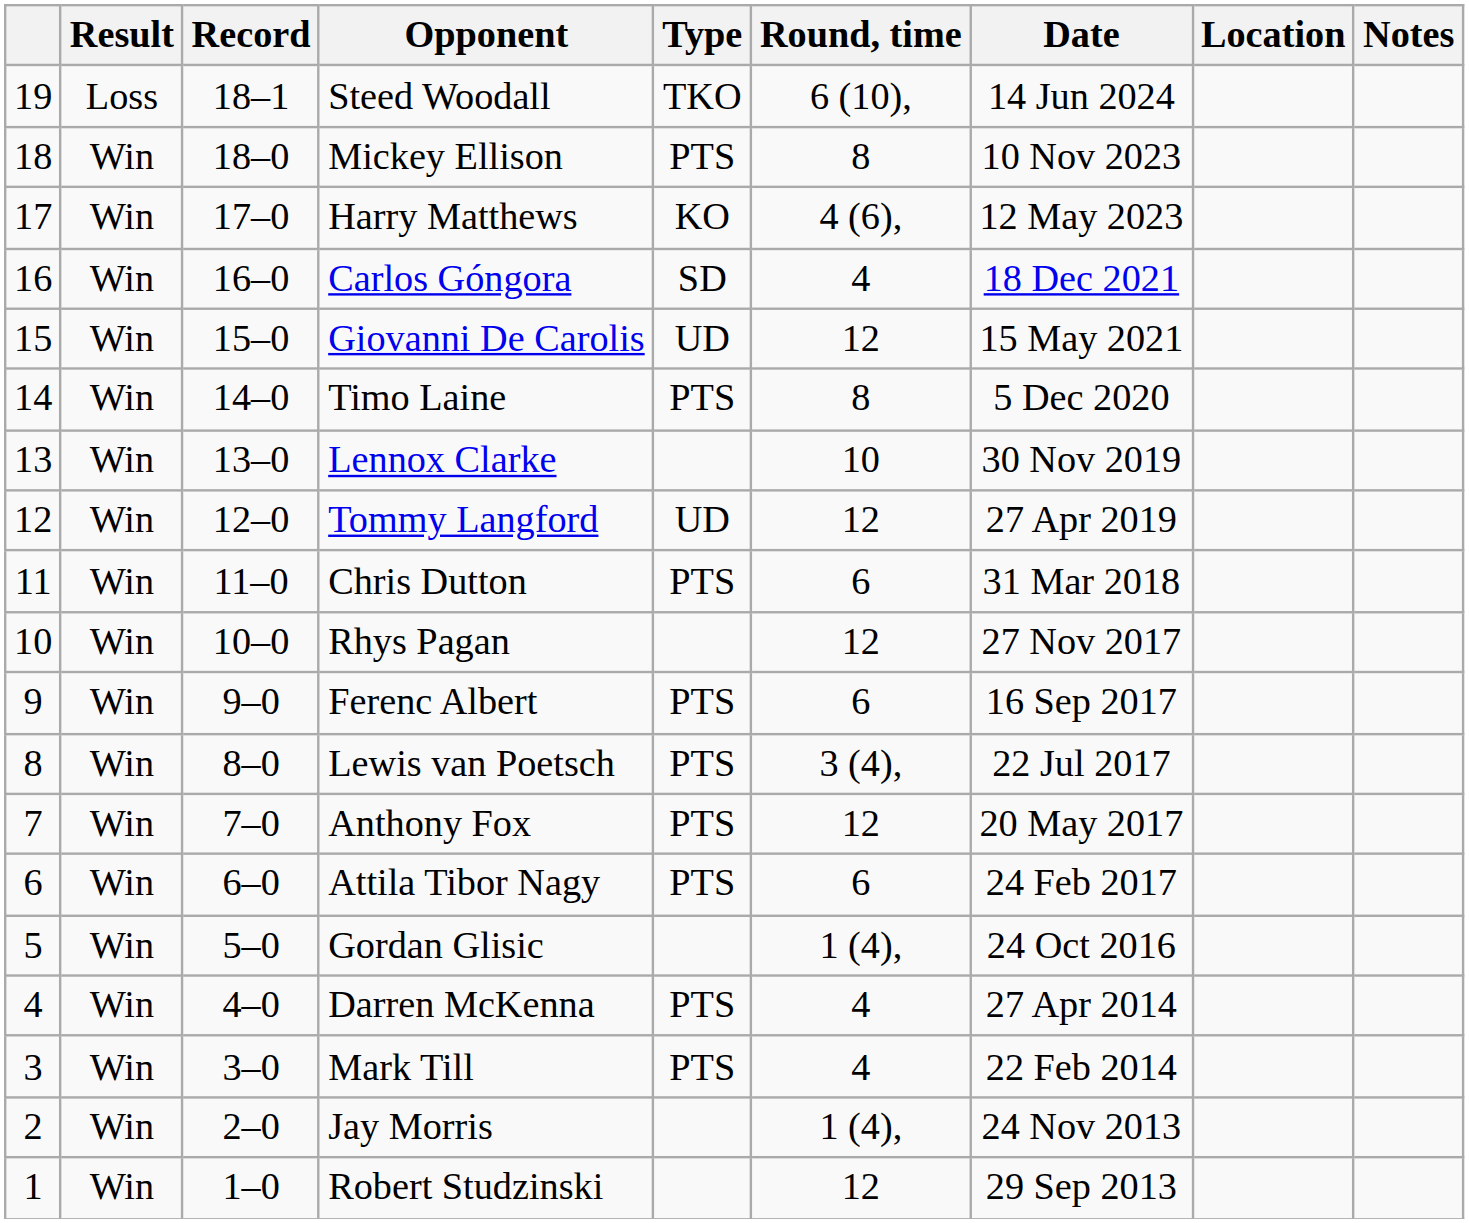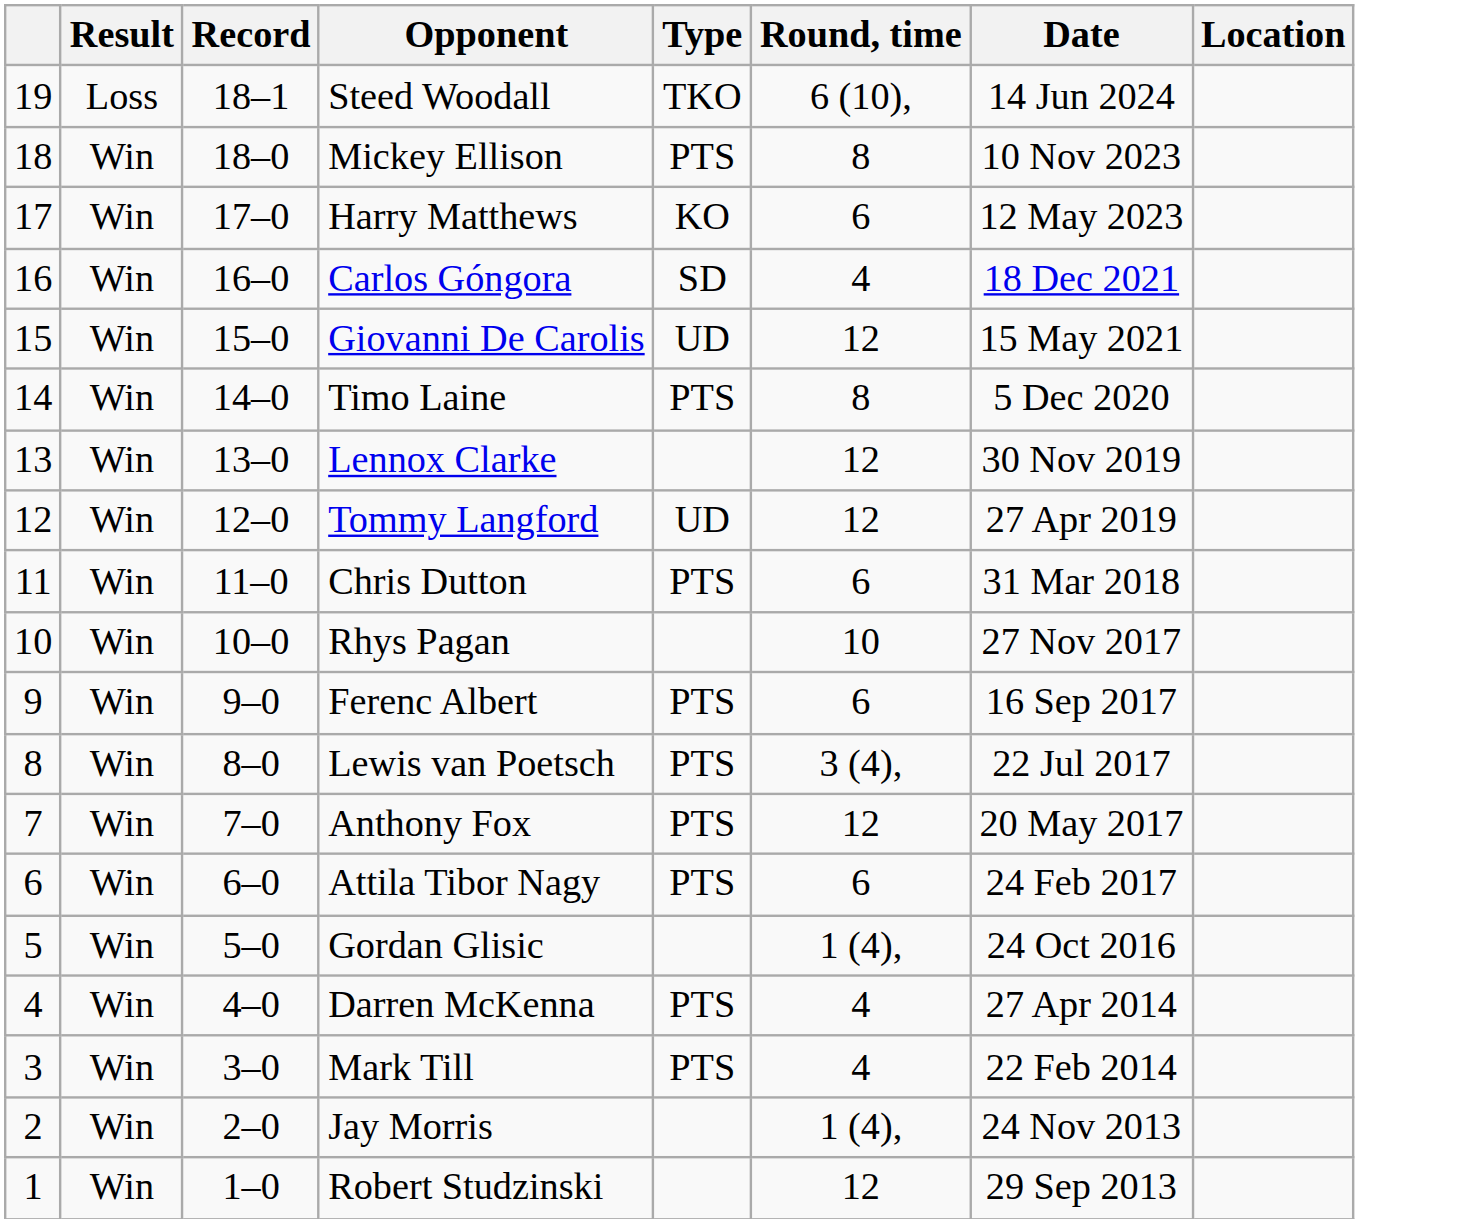 <table class="wikitable" style="text-align:center">
 <tr>
 <th></th>
 <th>Result</th>
 <th>Record</th>
 <th>Opponent</th>
 <th>Type</th>
 <th>Round, time</th>
 <th>Date</th>
 <th>Location</th>
-<th>Notes</th>
 </tr>
 <tr>
 <td>19</td>
 <td>Loss</td>
 <td>18–1</td>
 <td style="text-align:left;">Steed Woodall</td>
 <td>TKO</td>
 <td>6 (10), </td>
 <td>14 Jun 2024</td>
-<td style="text-align:left;"></td>
 <td style="text-align:left;"></td>
 </tr>
 <tr>
 <td>18</td>
 <td>Win</td>
 <td>18–0</td>
 <td style="text-align:left;">Mickey Ellison</td>
 <td>PTS</td>
 <td>8</td>
 <td>10 Nov 2023</td>
 <td style="text-align:left;"></td>
-<td style="text-align:left;"></td>
 </tr>
 <tr>
 <td>17</td>
 <td>Win</td>
 <td>17–0</td>
 <td style="text-align:left;">Harry Matthews</td>
 <td>KO</td>
-<td>4 (6), </td>
+<td>6</td>
 <td>12 May 2023</td>
 <td style="text-align:left;"></td>
-<td></td>
 </tr>
 <tr>
 <td>16</td>
 <td>Win</td>
 <td>16–0</td>
 <td style="text-align:left;"><a href='#'>Carlos Góngora</a></td>
 <td>SD</td>
 <td>4</td>
 <td><a href='#'>18 Dec 2021</a></td>
-<td style="text-align:left;"></td>
 <td style="text-align:left;"></td>
 </tr>
 <tr>
 <td>15</td>
 <td>Win</td>
 <td>15–0</td>
 <td align=left><a href='#'>Giovanni De Carolis</a></td>
 <td>UD</td>
 <td>12</td>
 <td>15 May 2021</td>
 <td align=left></td>
-<td align=left></td>
 </tr>
 <tr>
 <td>14</td>
 <td>Win</td>
 <td>14–0</td>
 <td align=left>Timo Laine</td>
 <td>PTS</td>
 <td>8</td>
 <td>5 Dec 2020</td>
 <td align=left></td>
-<td></td>
 </tr>
 <tr>
 <td>13</td>
 <td>Win</td>
 <td>13–0</td>
 <td align=left><a href='#'>Lennox Clarke</a></td>
 <td></td>
-<td>10</td>
+<td>12</td>
 <td>30 Nov 2019</td>
-<td align=left></td>
 <td align=left></td>
 </tr>
 <tr>
 <td>12</td>
 <td>Win</td>
 <td>12–0</td>
 <td align=left><a href='#'>Tommy Langford</a></td>
 <td>UD</td>
 <td>12</td>
 <td>27 Apr 2019</td>
 <td align=left></td>
-<td align=left></td>
 </tr>
 <tr>
 <td>11</td>
 <td>Win</td>
 <td>11–0</td>
 <td align=left>Chris Dutton</td>
 <td>PTS</td>
 <td>6</td>
 <td>31 Mar 2018</td>
 <td align=left></td>
-<td></td>
 </tr>
 <tr>
 <td>10</td>
 <td>Win</td>
 <td>10–0</td>
 <td align=left>Rhys Pagan</td>
 <td></td>
-<td>12</td>
+<td>10</td>
 <td>27 Nov 2017</td>
-<td align=left></td>
 <td align=left></td>
 </tr>
 <tr>
 <td>9</td>
 <td>Win</td>
 <td>9–0</td>
 <td align=left>Ferenc Albert</td>
 <td>PTS</td>
 <td>6</td>
 <td>16 Sep 2017</td>
 <td align=left></td>
-<td></td>
 </tr>
 <tr>
 <td>8</td>
 <td>Win</td>
 <td>8–0</td>
 <td align=left>Lewis van Poetsch</td>
 <td>PTS</td>
 <td>3 (4), </td>
 <td>22 Jul 2017</td>
 <td align=left></td>
-<td></td>
 </tr>
 <tr>
 <td>7</td>
 <td>Win</td>
 <td>7–0</td>
 <td align=left>Anthony Fox</td>
 <td>PTS</td>
 <td>12</td>
 <td>20 May 2017</td>
 <td align=left></td>
-<td></td>
 </tr>
 <tr>
 <td>6</td>
 <td>Win</td>
 <td>6–0</td>
 <td align=left>Attila Tibor Nagy</td>
 <td>PTS</td>
 <td>6</td>
 <td>24 Feb 2017</td>
 <td align=left></td>
-<td></td>
 </tr>
 <tr>
 <td>5</td>
 <td>Win</td>
 <td>5–0</td>
 <td align=left>Gordan Glisic</td>
 <td></td>
 <td>1 (4), </td>
 <td>24 Oct 2016</td>
 <td align=left></td>
-<td></td>
 </tr>
 <tr>
 <td>4</td>
 <td>Win</td>
 <td>4–0</td>
 <td align=left>Darren McKenna</td>
 <td>PTS</td>
 <td>4</td>
 <td>27 Apr 2014</td>
 <td align=left></td>
-<td></td>
 </tr>
 <tr>
 <td>3</td>
 <td>Win</td>
 <td>3–0</td>
 <td align=left>Mark Till</td>
 <td>PTS</td>
 <td>4</td>
 <td>22 Feb 2014</td>
 <td align=left></td>
-<td></td>
 </tr>
 <tr>
 <td>2</td>
 <td>Win</td>
 <td>2–0</td>
 <td align=left>Jay Morris</td>
 <td></td>
 <td>1 (4), </td>
 <td>24 Nov 2013</td>
 <td align=left></td>
-<td></td>
 </tr>
 <tr>
 <td>1</td>
 <td>Win</td>
 <td>1–0</td>
 <td align=left>Robert Studzinski</td>
 <td></td>
 <td>12</td>
 <td>29 Sep 2013</td>
 <td align=left></td>
-<td></td>
 </tr>
 </table>
